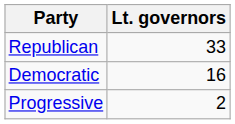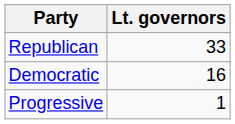 <table class=wikitable style="float:right; margin:0 0 0.5em 1em;">
 <tr>
 <th>Party</th>
 <th>Lt. governors</th>
 </tr>
 <tr>
 <td><a href='#'>Republican</a></td>
 <td align=right>33</td>
 </tr>
 <tr>
 <td><a href='#'>Democratic</a></td>
 <td align=right>16</td>
 </tr>
 <tr>
 <td><a href='#'>Progressive</a></td>
-<td align=right>2</td>
+<td align=right>1</td>
 </tr>
 </table>
